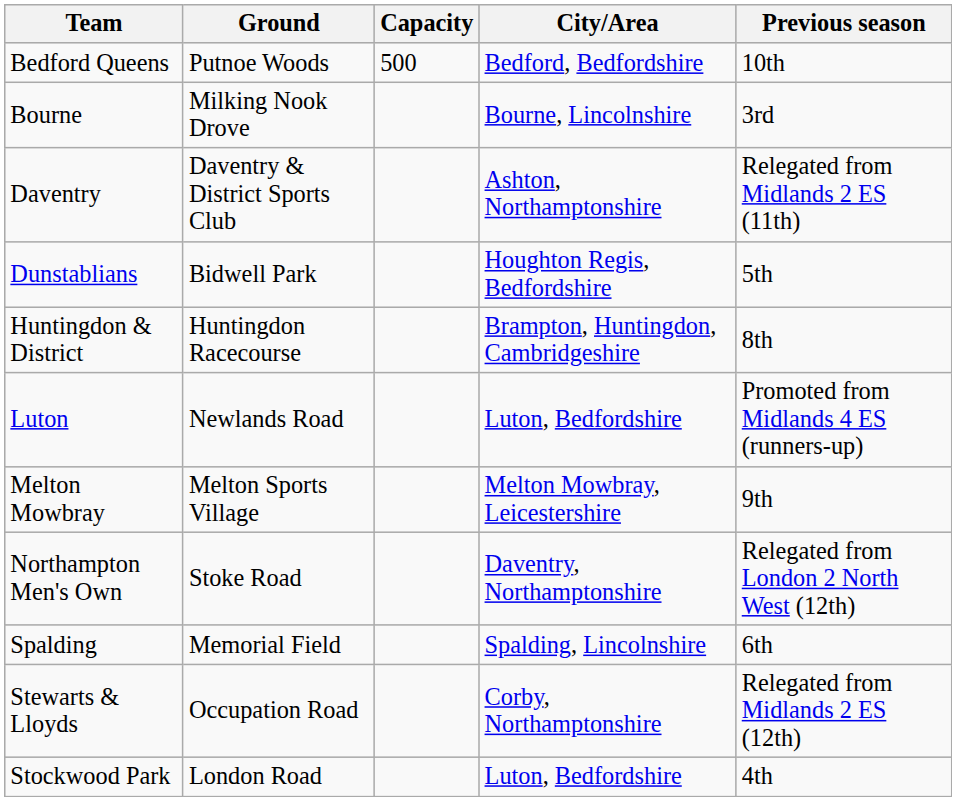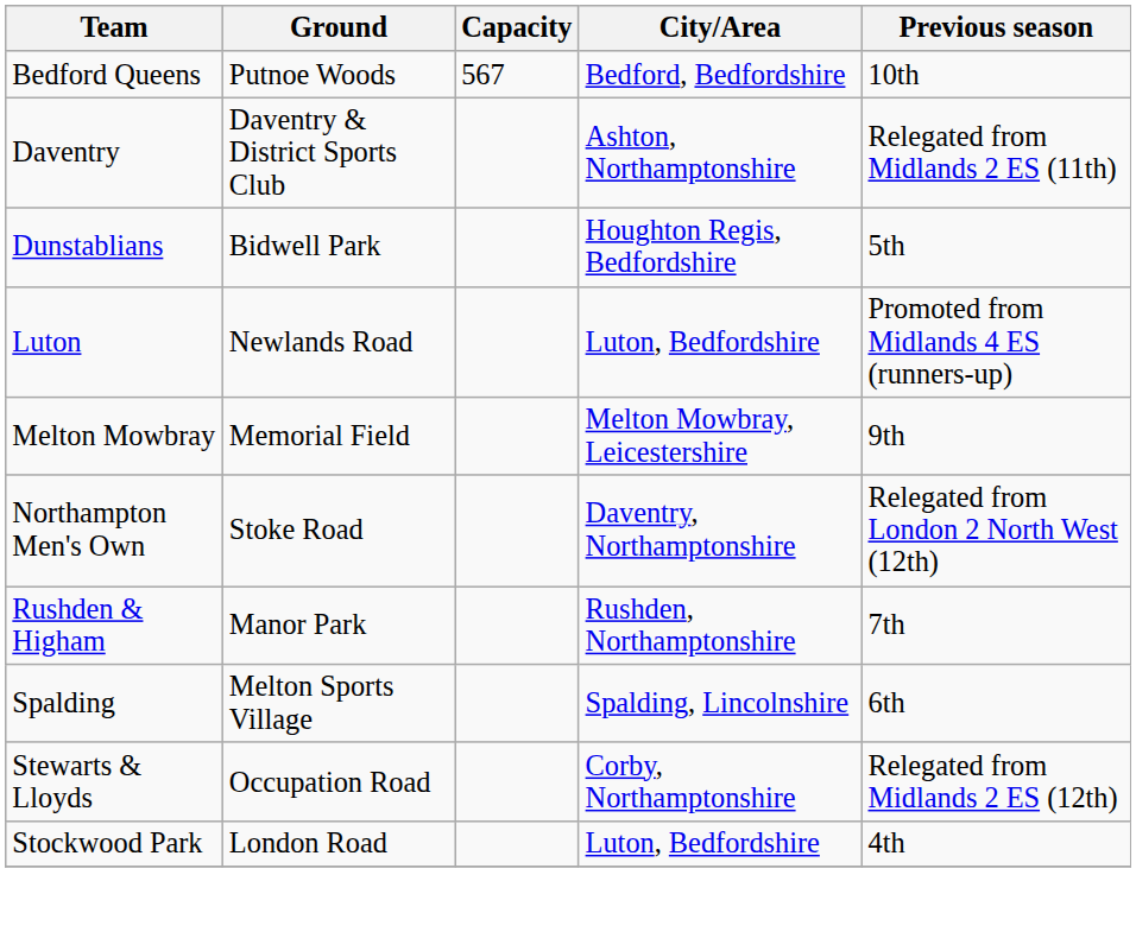 <table class="wikitable sortable" width=100%>
 <tr>
 <th>Team</th>
 <th>Ground</th>
 <th>Capacity</th>
 <th>City/Area</th>
 <th>Previous season</th>
 </tr>
 <tr>
 <td>Bedford Queens</td>
 <td>Putnoe Woods</td>
-<td>500</td>
+<td>567</td>
 <td><a href='#'>Bedford</a>, <a href='#'>Bedfordshire</a></td>
 <td>10th</td>
-</tr>
-<tr>
-<td>Bourne</td>
-<td>Milking Nook Drove</td>
-<td></td>
-<td><a href='#'>Bourne</a>, <a href='#'>Lincolnshire</a></td>
-<td>3rd</td>
 </tr>
 <tr>
 <td>Daventry</td>
 <td>Daventry & District Sports Club</td>
 <td></td>
 <td><a href='#'>Ashton</a>, <a href='#'>Northamptonshire</a></td>
 <td>Relegated from <a href='#'>Midlands 2 ES</a> (11th)</td>
 </tr>
 <tr>
 <td><a href='#'>Dunstablians</a></td>
 <td>Bidwell Park</td>
 <td></td>
 <td><a href='#'>Houghton Regis</a>, <a href='#'>Bedfordshire</a></td>
 <td>5th</td>
 </tr>
 <tr>
-<td>Huntingdon & District</td>
-<td>Huntingdon Racecourse</td>
-<td></td>
-<td><a href='#'>Brampton</a>, <a href='#'>Huntingdon</a>, <a href='#'>Cambridgeshire</a></td>
-<td>8th</td>
-</tr>
-<tr>
 <td><a href='#'>Luton</a></td>
 <td>Newlands Road</td>
 <td></td>
 <td><a href='#'>Luton</a>, <a href='#'>Bedfordshire</a></td>
 <td>Promoted from <a href='#'>Midlands 4 ES</a> (runners-up)</td>
 </tr>
 <tr>
 <td>Melton Mowbray</td>
-<td>Melton Sports Village</td>
+<td>Memorial Field</td>
 <td></td>
 <td><a href='#'>Melton Mowbray</a>, <a href='#'>Leicestershire</a></td>
 <td>9th</td>
 </tr>
 <tr>
 <td>Northampton Men's Own</td>
 <td>Stoke Road</td>
 <td></td>
 <td><a href='#'>Daventry</a>, <a href='#'>Northamptonshire</a></td>
 <td>Relegated from <a href='#'>London 2 North West</a> (12th)</td>
 </tr>
 <tr>
+<td><a href='#'>Rushden & Higham</a></td>
+<td>Manor Park</td>
+<td></td>
+<td><a href='#'>Rushden</a>, <a href='#'>Northamptonshire</a></td>
+<td>7th</td>
+</tr>
+<tr>
 <td>Spalding</td>
-<td>Memorial Field</td>
+<td>Melton Sports Village</td>
 <td></td>
 <td><a href='#'>Spalding</a>, <a href='#'>Lincolnshire</a></td>
 <td>6th</td>
 </tr>
 <tr>
 <td>Stewarts & Lloyds</td>
 <td>Occupation Road</td>
 <td></td>
 <td><a href='#'>Corby</a>, <a href='#'>Northamptonshire</a></td>
 <td>Relegated from <a href='#'>Midlands 2 ES</a> (12th)</td>
 </tr>
 <tr>
 <td>Stockwood Park</td>
 <td>London Road</td>
 <td></td>
 <td><a href='#'>Luton</a>, <a href='#'>Bedfordshire</a></td>
 <td>4th</td>
 </tr>
 <tr>
 </tr>
 </table>
